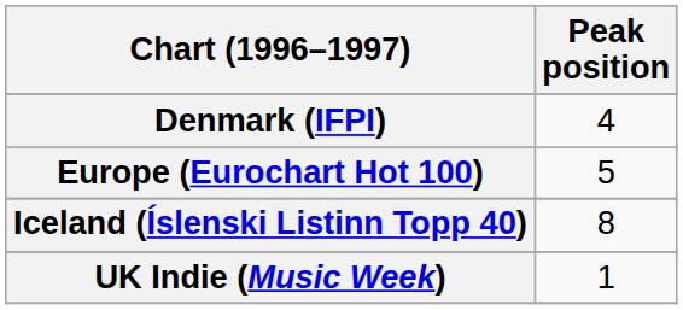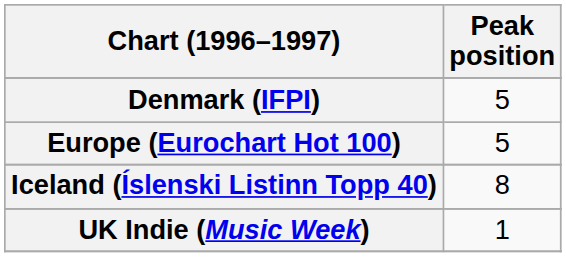 <table class="wikitable plainrowheaders sortable" style="text-align:center">
 <tr>
 <th scope="col">Chart (1996–1997)</th>
 <th scope="col">Peak<br>position</th>
 </tr>
 <tr>
 </tr>
 <tr>
 </tr>
 <tr>
 </tr>
 <tr>
 </tr>
 <tr>
 </tr>
 <tr>
 </tr>
 <tr>
 <th scope="row">Denmark (<a href='#'>IFPI</a>)</th>
-<td>4</td>
+<td>5</td>
 </tr>
 <tr>
 <th scope="row">Europe (<a href='#'>Eurochart Hot 100</a>)</th>
 <td>5</td>
 </tr>
 <tr>
 </tr>
 <tr>
 </tr>
 <tr>
 <th scope="row">Iceland (<a href='#'>Íslenski Listinn Topp 40</a>)</th>
 <td>8</td>
 </tr>
 <tr>
 </tr>
 <tr>
 </tr>
 <tr>
 </tr>
 <tr>
 </tr>
 <tr>
 </tr>
 <tr>
 </tr>
 <tr>
 </tr>
 <tr>
 </tr>
 <tr>
 </tr>
 <tr>
 </tr>
 <tr>
 <th scope="row">UK Indie (<em><a href='#'>Music Week</a></em>)</th>
 <td>1</td>
 </tr>
 <tr>
 </tr>
 <tr>
 </tr>
 <tr>
 </tr>
 <tr>
 </tr>
 <tr>
 </tr>
 <tr>
 </tr>
 <tr>
 </tr>
 <tr>
 </tr>
 </table>
